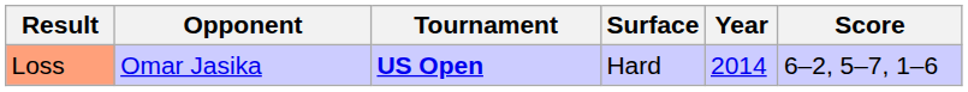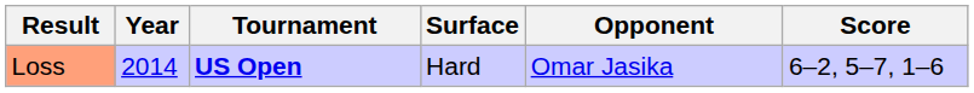 <table class="wikitable">
 <tr>
 <th style="width:65px;">Result</th>
-<th style="width:175px;">Opponent</th>
+<th style="width:40px;">Year</th>
 <th style="width:150px;">Tournament</th>
 <th style="width:50px;">Surface</th>
-<th style="width:40px;">Year</th>
+<th style="width:175px;">Opponent</th>
 <th style="width:125px;" class="unsortable">Score</th>
 </tr>
 <tr style="background:#ccccff;">
 <td style="background:#ffa07a;">Loss</td>
-<td> <a href='#'>Omar Jasika</a></td>
+<td><a href='#'>2014</a></td>
 <td><strong><a href='#'>US Open</a></strong></td>
 <td>Hard</td>
-<td><a href='#'>2014</a></td>
+<td> <a href='#'>Omar Jasika</a></td>
 <td>6–2, 5–7, 1–6</td>
 </tr>
 </table>
